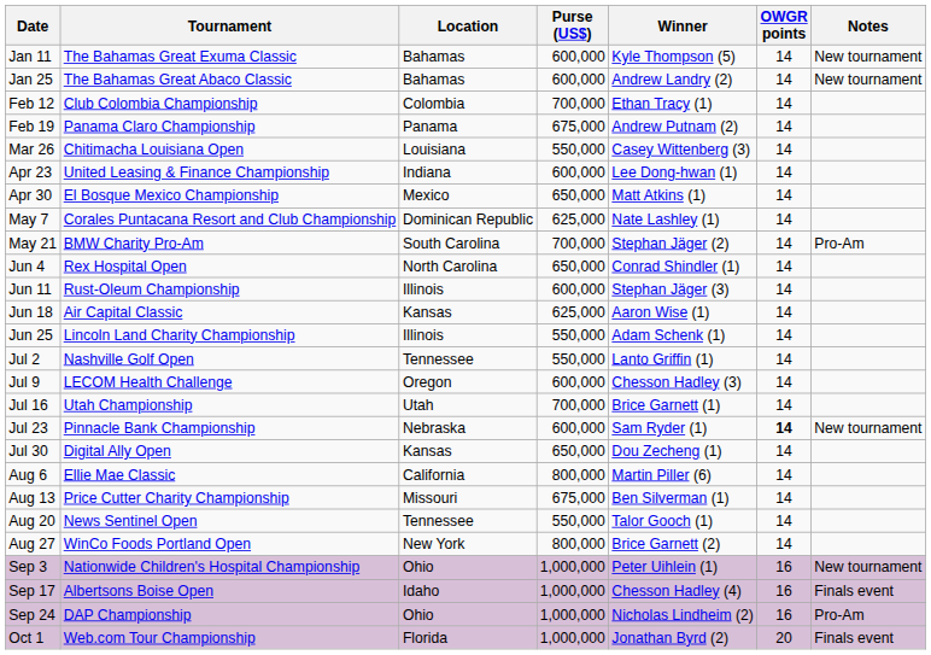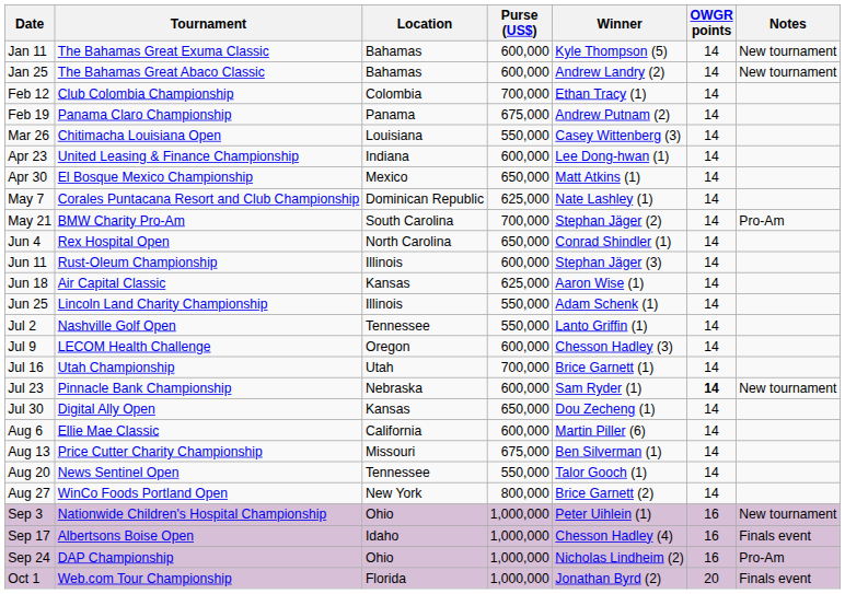 <table class="wikitable" style="font-size:95%">
 <tr>
 <th>Date</th>
 <th>Tournament</th>
 <th>Location</th>
 <th>Purse<br>(<a href='#'>US$</a>)</th>
 <th>Winner</th>
 <th><a href='#'>OWGR</a><br>points</th>
 <th>Notes</th>
 </tr>
 <tr>
 <td>Jan 11</td>
 <td><a href='#'>The Bahamas Great Exuma Classic</a></td>
 <td>Bahamas</td>
 <td align=right>600,000</td>
 <td> <a href='#'>Kyle Thompson</a> (5)</td>
 <td align=center>14</td>
 <td>New tournament</td>
 </tr>
 <tr>
 <td>Jan 25</td>
 <td><a href='#'>The Bahamas Great Abaco Classic</a></td>
 <td>Bahamas</td>
 <td align=right>600,000</td>
 <td> <a href='#'>Andrew Landry</a> (2)</td>
 <td align=center>14</td>
 <td>New tournament</td>
 </tr>
 <tr>
 <td>Feb 12</td>
 <td><a href='#'>Club Colombia Championship</a></td>
 <td>Colombia</td>
 <td align=right>700,000</td>
 <td> <a href='#'>Ethan Tracy</a> (1)</td>
 <td align=center>14</td>
 <td></td>
 </tr>
 <tr>
 <td>Feb 19</td>
 <td><a href='#'>Panama Claro Championship</a></td>
 <td>Panama</td>
 <td align=right>675,000</td>
 <td> <a href='#'>Andrew Putnam</a> (2)</td>
 <td align=center>14</td>
 <td></td>
 </tr>
 <tr>
 <td>Mar 26</td>
 <td><a href='#'>Chitimacha Louisiana Open</a></td>
 <td>Louisiana</td>
 <td align=right>550,000</td>
 <td> <a href='#'>Casey Wittenberg</a> (3)</td>
 <td align=center>14</td>
 <td></td>
 </tr>
 <tr>
 <td>Apr 23</td>
 <td><a href='#'>United Leasing & Finance Championship</a></td>
 <td>Indiana</td>
 <td align=right>600,000</td>
 <td> <a href='#'>Lee Dong-hwan</a> (1)</td>
 <td align="center">14</td>
 <td></td>
 </tr>
 <tr>
 <td>Apr 30</td>
 <td><a href='#'>El Bosque Mexico Championship</a></td>
 <td>Mexico</td>
 <td align=right>650,000</td>
 <td> <a href='#'>Matt Atkins</a> (1)</td>
 <td align=center>14</td>
 <td></td>
 </tr>
 <tr>
 <td>May 7</td>
 <td><a href='#'>Corales Puntacana Resort and Club Championship</a></td>
 <td>Dominican Republic</td>
 <td align=right>625,000</td>
 <td> <a href='#'>Nate Lashley</a> (1)</td>
 <td align=center>14</td>
 <td></td>
 </tr>
 <tr>
 <td>May 21</td>
 <td><a href='#'>BMW Charity Pro-Am</a></td>
 <td>South Carolina</td>
 <td align=right>700,000</td>
 <td> <a href='#'>Stephan Jäger</a> (2)</td>
 <td align=center>14</td>
 <td>Pro-Am</td>
 </tr>
 <tr>
 <td>Jun 4</td>
 <td><a href='#'>Rex Hospital Open</a></td>
 <td>North Carolina</td>
 <td align=right>650,000</td>
 <td> <a href='#'>Conrad Shindler</a> (1)</td>
 <td align=center>14</td>
 <td></td>
 </tr>
 <tr>
 <td>Jun 11</td>
 <td><a href='#'>Rust-Oleum Championship</a></td>
 <td>Illinois</td>
 <td align=right>600,000</td>
 <td> <a href='#'>Stephan Jäger</a> (3)</td>
 <td align=center>14</td>
 <td></td>
 </tr>
 <tr>
 <td>Jun 18</td>
 <td><a href='#'>Air Capital Classic</a></td>
 <td>Kansas</td>
 <td align=right>625,000</td>
 <td> <a href='#'>Aaron Wise</a> (1)</td>
 <td align=center>14</td>
 <td></td>
 </tr>
 <tr>
 <td>Jun 25</td>
 <td><a href='#'>Lincoln Land Charity Championship</a></td>
 <td>Illinois</td>
 <td align=right>550,000</td>
 <td> <a href='#'>Adam Schenk</a> (1)</td>
 <td align=center>14</td>
 <td></td>
 </tr>
 <tr>
 <td>Jul 2</td>
 <td><a href='#'>Nashville Golf Open</a></td>
 <td>Tennessee</td>
 <td align=right>550,000</td>
 <td> <a href='#'>Lanto Griffin</a> (1)</td>
 <td align=center>14</td>
 <td></td>
 </tr>
 <tr>
 <td>Jul 9</td>
 <td><a href='#'>LECOM Health Challenge</a></td>
 <td>Oregon</td>
 <td align=right>600,000</td>
 <td> <a href='#'>Chesson Hadley</a> (3)</td>
 <td align=center>14</td>
 <td></td>
 </tr>
 <tr>
 <td>Jul 16</td>
 <td><a href='#'>Utah Championship</a></td>
 <td>Utah</td>
 <td align=right>700,000</td>
 <td> <a href='#'>Brice Garnett</a> (1)</td>
 <td align=center>14</td>
 <td></td>
 </tr>
 <tr>
 <td>Jul 23</td>
 <td><a href='#'>Pinnacle Bank Championship</a></td>
 <td>Nebraska</td>
 <td align=right>600,000</td>
 <td> <a href='#'>Sam Ryder</a> (1)</td>
 <td align=center><strong>14</strong></td>
 <td>New tournament</td>
 </tr>
 <tr>
 <td>Jul 30</td>
 <td><a href='#'>Digital Ally Open</a></td>
 <td>Kansas</td>
 <td align=right>650,000</td>
 <td> <a href='#'>Dou Zecheng</a> (1)</td>
 <td align=center>14</td>
 <td></td>
 </tr>
 <tr>
 <td>Aug 6</td>
 <td><a href='#'>Ellie Mae Classic</a></td>
 <td>California</td>
-<td align=right>800,000</td>
+<td align=right>600,000</td>
 <td> <a href='#'>Martin Piller</a> (6)</td>
 <td align=center>14</td>
 <td></td>
 </tr>
 <tr>
 <td>Aug 13</td>
 <td><a href='#'>Price Cutter Charity Championship</a></td>
 <td>Missouri</td>
 <td align=right>675,000</td>
 <td> <a href='#'>Ben Silverman</a> (1)</td>
 <td align=center>14</td>
 <td></td>
 </tr>
 <tr>
 <td>Aug 20</td>
 <td><a href='#'>News Sentinel Open</a></td>
 <td>Tennessee</td>
 <td align=right>550,000</td>
 <td> <a href='#'>Talor Gooch</a> (1)</td>
 <td align=center>14</td>
 <td></td>
 </tr>
 <tr>
 <td>Aug 27</td>
 <td><a href='#'>WinCo Foods Portland Open</a></td>
 <td>New York</td>
 <td align=right>800,000</td>
 <td> <a href='#'>Brice Garnett</a> (2)</td>
 <td align=center>14</td>
 <td></td>
 </tr>
 <tr style="background:thistle;">
 <td>Sep 3</td>
 <td><a href='#'>Nationwide Children's Hospital Championship</a></td>
 <td>Ohio</td>
 <td align=right>1,000,000</td>
 <td> <a href='#'>Peter Uihlein</a> (1)</td>
 <td align=center>16</td>
 <td>New tournament</td>
 </tr>
 <tr style="background:thistle;">
 <td>Sep 17</td>
 <td><a href='#'>Albertsons Boise Open</a></td>
 <td>Idaho</td>
 <td align=right>1,000,000</td>
 <td> <a href='#'>Chesson Hadley</a> (4)</td>
 <td align=center>16</td>
 <td>Finals event</td>
 </tr>
 <tr style="background:thistle;">
 <td>Sep 24</td>
 <td><a href='#'>DAP Championship</a></td>
 <td>Ohio</td>
 <td align=right>1,000,000</td>
 <td> <a href='#'>Nicholas Lindheim</a> (2)</td>
 <td align=center>16</td>
 <td>Pro-Am</td>
 </tr>
 <tr style="background:thistle;">
 <td>Oct 1</td>
 <td><a href='#'>Web.com Tour Championship</a></td>
 <td>Florida</td>
 <td align=right>1,000,000</td>
 <td> <a href='#'>Jonathan Byrd</a> (2)</td>
 <td align=center>20</td>
 <td>Finals event</td>
 </tr>
 </table>
